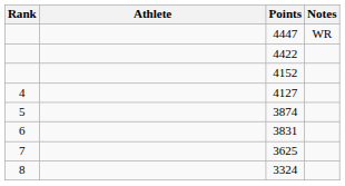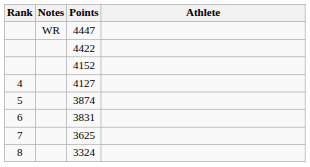 <table class="wikitable" style="text-align:center">
 <tr>
 <th>Rank</th>
+<th>Notes</th>
+<th>Points</th>
 <th Style="width:18em">Athlete</th>
-<th>Points</th>
-<th>Notes</th>
 </tr>
 <tr>
 <td></td>
+<td>WR</td>
+<td>4447</td>
 <td style="text-align:left"></td>
-<td>4447</td>
-<td>WR</td>
 </tr>
 <tr>
 <td></td>
+<td></td>
+<td>4422</td>
 <td style="text-align:left"></td>
-<td>4422</td>
-<td></td>
 </tr>
 <tr>
 <td></td>
+<td></td>
+<td>4152</td>
 <td style="text-align:left"></td>
-<td>4152</td>
-<td></td>
 </tr>
 <tr>
 <td>4</td>
+<td></td>
+<td>4127</td>
 <td style="text-align:left"></td>
-<td>4127</td>
-<td></td>
 </tr>
 <tr>
 <td>5</td>
+<td></td>
+<td>3874</td>
 <td style="text-align:left"></td>
-<td>3874</td>
-<td></td>
 </tr>
 <tr>
 <td>6</td>
+<td></td>
+<td>3831</td>
 <td style="text-align:left"></td>
-<td>3831</td>
-<td></td>
 </tr>
 <tr>
 <td>7</td>
+<td></td>
+<td>3625</td>
 <td style="text-align:left"></td>
-<td>3625</td>
-<td></td>
 </tr>
 <tr>
 <td>8</td>
+<td></td>
+<td>3324</td>
 <td style="text-align:left"></td>
-<td>3324</td>
-<td></td>
 </tr>
 </table>
